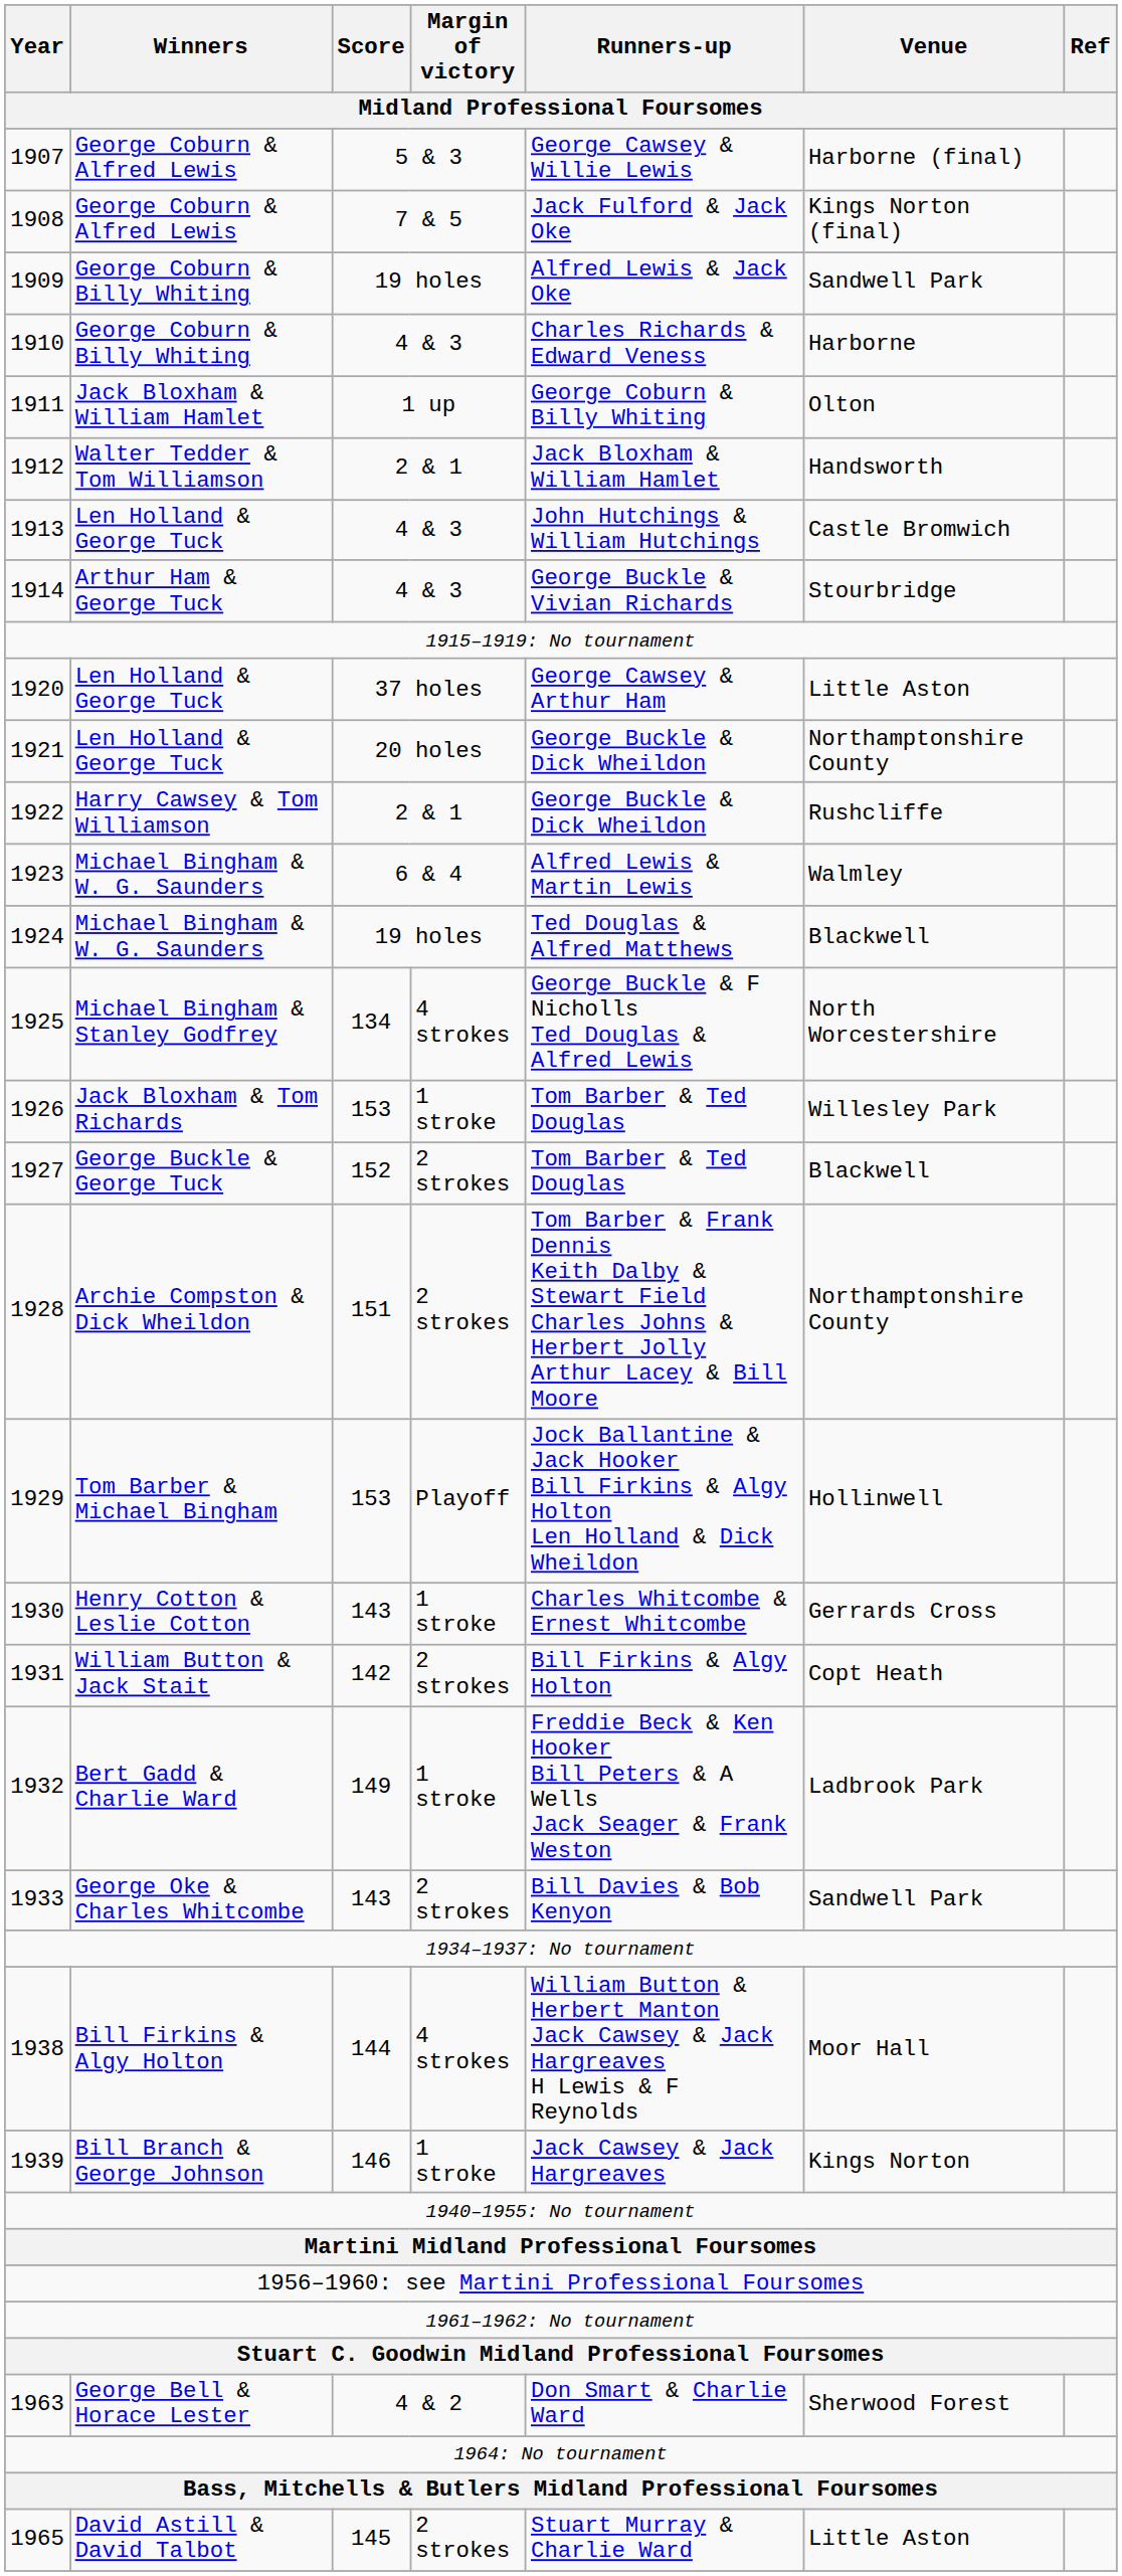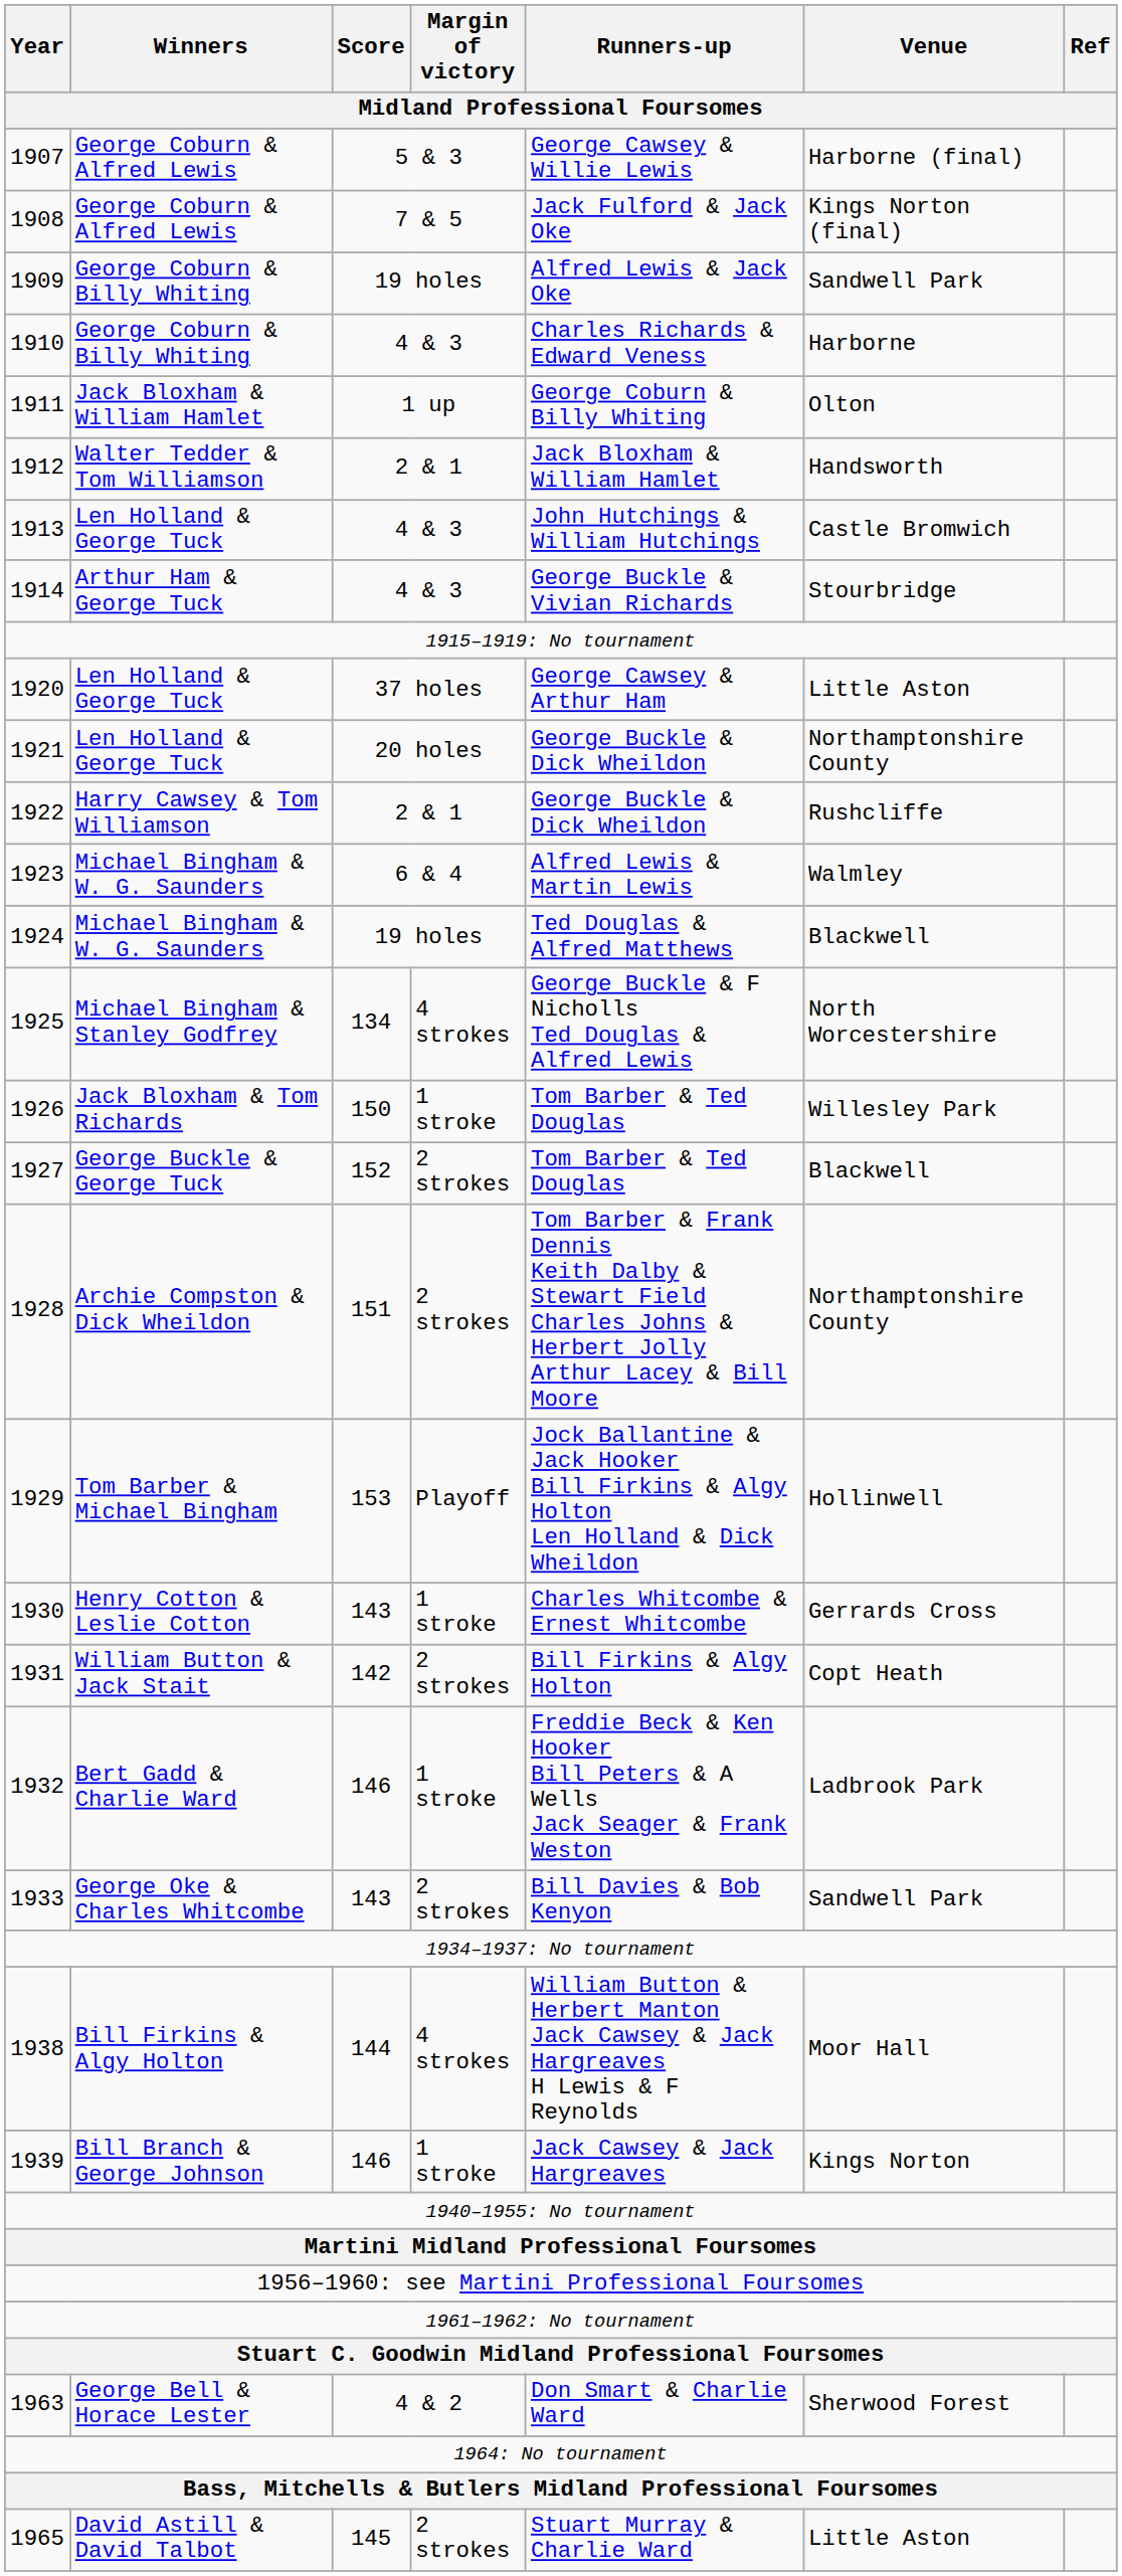 <table class=wikitable style="font-size:95%">
 <tr>
 <th>Year</th>
 <th>Winners</th>
 <th>Score</th>
 <th>Margin of<br>victory</th>
 <th>Runners-up</th>
 <th>Venue</th>
 <th>Ref</th>
 </tr>
 <tr>
 <th colspan=7>Midland Professional Foursomes</th>
 </tr>
 <tr>
 <td>1907</td>
 <td><a href='#'>George Coburn</a> & <a href='#'>Alfred Lewis</a></td>
 <td align=center colspan=2>5 & 3</td>
 <td><a href='#'>George Cawsey</a> & <a href='#'>Willie Lewis</a></td>
 <td>Harborne (final)</td>
 <td></td>
 </tr>
 <tr>
 <td>1908</td>
 <td><a href='#'>George Coburn</a> & <a href='#'>Alfred Lewis</a></td>
 <td align=center colspan=2>7 & 5</td>
 <td><a href='#'>Jack Fulford</a> & <a href='#'>Jack Oke</a></td>
 <td>Kings Norton (final)</td>
 <td></td>
 </tr>
 <tr>
 <td>1909</td>
 <td><a href='#'>George Coburn</a> & <a href='#'>Billy Whiting</a></td>
 <td align=center colspan=2>19 holes</td>
 <td><a href='#'>Alfred Lewis</a> & <a href='#'>Jack Oke</a></td>
 <td>Sandwell Park</td>
 <td></td>
 </tr>
 <tr>
 <td>1910</td>
 <td><a href='#'>George Coburn</a> & <a href='#'>Billy Whiting</a></td>
 <td align=center colspan=2>4 & 3</td>
 <td><a href='#'>Charles Richards</a> & <a href='#'>Edward Veness</a></td>
 <td>Harborne</td>
 <td></td>
 </tr>
 <tr>
 <td>1911</td>
 <td><a href='#'>Jack Bloxham</a> & <a href='#'>William Hamlet</a></td>
 <td align=center colspan=2>1 up</td>
 <td><a href='#'>George Coburn</a> & <a href='#'>Billy Whiting</a></td>
 <td>Olton</td>
 <td></td>
 </tr>
 <tr>
 <td>1912</td>
 <td><a href='#'>Walter Tedder</a> & <a href='#'>Tom Williamson</a></td>
 <td align=center colspan=2>2 & 1</td>
 <td><a href='#'>Jack Bloxham</a> & <a href='#'>William Hamlet</a></td>
 <td>Handsworth</td>
 <td></td>
 </tr>
 <tr>
 <td>1913</td>
 <td><a href='#'>Len Holland</a> & <a href='#'>George Tuck</a></td>
 <td align=center colspan=2>4 & 3</td>
 <td><a href='#'>John Hutchings</a> & <a href='#'>William Hutchings</a></td>
 <td>Castle Bromwich</td>
 <td></td>
 </tr>
 <tr>
 <td>1914</td>
 <td><a href='#'>Arthur Ham</a> & <a href='#'>George Tuck</a></td>
 <td align=center colspan=2>4 & 3</td>
 <td><a href='#'>George Buckle</a> & <a href='#'>Vivian Richards</a></td>
 <td>Stourbridge</td>
 <td></td>
 </tr>
 <tr>
 <td colspan=7 align=center><small><em>1915–1919: No tournament</em></small></td>
 </tr>
 <tr>
 <td>1920</td>
 <td><a href='#'>Len Holland</a> & <a href='#'>George Tuck</a></td>
 <td align=center colspan=2>37 holes</td>
 <td><a href='#'>George Cawsey</a> & <a href='#'>Arthur Ham</a></td>
 <td>Little Aston</td>
 <td></td>
 </tr>
 <tr>
 <td>1921</td>
 <td><a href='#'>Len Holland</a> & <a href='#'>George Tuck</a></td>
 <td align=center colspan=2>20 holes</td>
 <td><a href='#'>George Buckle</a> & <a href='#'>Dick Wheildon</a></td>
 <td>Northamptonshire County</td>
 <td></td>
 </tr>
 <tr>
 <td>1922</td>
 <td><a href='#'>Harry Cawsey</a> & <a href='#'>Tom Williamson</a></td>
 <td align=center colspan=2>2 & 1</td>
 <td><a href='#'>George Buckle</a> & <a href='#'>Dick Wheildon</a></td>
 <td>Rushcliffe</td>
 <td></td>
 </tr>
 <tr>
 <td>1923</td>
 <td><a href='#'>Michael Bingham</a> & <a href='#'>W. G. Saunders</a></td>
 <td align=center colspan=2>6 & 4</td>
 <td><a href='#'>Alfred Lewis</a> & <a href='#'>Martin Lewis</a></td>
 <td>Walmley</td>
 <td></td>
 </tr>
 <tr>
 <td>1924</td>
 <td><a href='#'>Michael Bingham</a> & <a href='#'>W. G. Saunders</a></td>
 <td align=center colspan=2>19 holes</td>
 <td><a href='#'>Ted Douglas</a> & <a href='#'>Alfred Matthews</a></td>
 <td>Blackwell</td>
 <td></td>
 </tr>
 <tr>
 <td>1925</td>
 <td><a href='#'>Michael Bingham</a> & <a href='#'>Stanley Godfrey</a></td>
 <td align=center>134</td>
 <td>4 strokes</td>
 <td><a href='#'>George Buckle</a> & F Nicholls<br><a href='#'>Ted Douglas</a> & <a href='#'>Alfred Lewis</a></td>
 <td>North Worcestershire</td>
 <td></td>
 </tr>
 <tr>
 <td>1926</td>
 <td><a href='#'>Jack Bloxham</a> & <a href='#'>Tom Richards</a></td>
-<td align=center>153</td>
+<td align=center>150</td>
 <td>1 stroke</td>
 <td><a href='#'>Tom Barber</a> & <a href='#'>Ted Douglas</a></td>
 <td>Willesley Park</td>
 <td></td>
 </tr>
 <tr>
 <td>1927</td>
 <td><a href='#'>George Buckle</a> & <a href='#'>George Tuck</a></td>
 <td align=center>152</td>
 <td>2 strokes</td>
 <td><a href='#'>Tom Barber</a> & <a href='#'>Ted Douglas</a></td>
 <td>Blackwell</td>
 <td></td>
 </tr>
 <tr>
 <td>1928</td>
 <td><a href='#'>Archie Compston</a> & <a href='#'>Dick Wheildon</a></td>
 <td align=center>151</td>
 <td>2 strokes</td>
 <td><a href='#'>Tom Barber</a> & <a href='#'>Frank Dennis</a><br><a href='#'>Keith Dalby</a> & <a href='#'>Stewart Field</a><br><a href='#'>Charles Johns</a> & <a href='#'>Herbert Jolly</a><br><a href='#'>Arthur Lacey</a> & <a href='#'>Bill Moore</a></td>
 <td>Northamptonshire County</td>
 <td></td>
 </tr>
 <tr>
 <td>1929</td>
 <td><a href='#'>Tom Barber</a> & <a href='#'>Michael Bingham</a></td>
 <td align=center>153</td>
 <td>Playoff</td>
 <td><a href='#'>Jock Ballantine</a> & <a href='#'>Jack Hooker</a><br><a href='#'>Bill Firkins</a> & <a href='#'>Algy Holton</a><br><a href='#'>Len Holland</a> & <a href='#'>Dick Wheildon</a></td>
 <td>Hollinwell</td>
 <td></td>
 </tr>
 <tr>
 <td>1930</td>
 <td><a href='#'>Henry Cotton</a> & <a href='#'>Leslie Cotton</a></td>
 <td align=center>143</td>
 <td>1 stroke</td>
 <td><a href='#'>Charles Whitcombe</a> & <a href='#'>Ernest Whitcombe</a></td>
 <td>Gerrards Cross</td>
 <td></td>
 </tr>
 <tr>
 <td>1931</td>
 <td><a href='#'>William Button</a> & <a href='#'>Jack Stait</a></td>
 <td align=center>142</td>
 <td>2 strokes</td>
 <td><a href='#'>Bill Firkins</a> & <a href='#'>Algy Holton</a></td>
 <td>Copt Heath</td>
 <td></td>
 </tr>
 <tr>
 <td>1932</td>
 <td><a href='#'>Bert Gadd</a> & <a href='#'>Charlie Ward</a></td>
-<td align=center>149</td>
+<td align=center>146</td>
 <td>1 stroke</td>
 <td><a href='#'>Freddie Beck</a> & <a href='#'>Ken Hooker</a><br><a href='#'>Bill Peters</a> & A Wells<br><a href='#'>Jack Seager</a> & <a href='#'>Frank Weston</a></td>
 <td>Ladbrook Park</td>
 <td></td>
 </tr>
 <tr>
 <td>1933</td>
 <td><a href='#'>George Oke</a> & <a href='#'>Charles Whitcombe</a></td>
 <td align=center>143</td>
 <td>2 strokes</td>
 <td><a href='#'>Bill Davies</a> & <a href='#'>Bob Kenyon</a></td>
 <td>Sandwell Park</td>
 <td></td>
 </tr>
 <tr>
 <td colspan=7 align=center><small><em>1934–1937: No tournament</em></small></td>
 </tr>
 <tr>
 <td>1938</td>
 <td><a href='#'>Bill Firkins</a> & <a href='#'>Algy Holton</a></td>
 <td align=center>144</td>
 <td>4 strokes</td>
 <td><a href='#'>William Button</a> & <a href='#'>Herbert Manton</a><br><a href='#'>Jack Cawsey</a> & <a href='#'>Jack Hargreaves</a><br>H Lewis & F Reynolds</td>
 <td>Moor Hall</td>
 <td></td>
 </tr>
 <tr>
 <td>1939</td>
 <td><a href='#'>Bill Branch</a> & <a href='#'>George Johnson</a></td>
 <td align=center>146</td>
 <td>1 stroke</td>
 <td><a href='#'>Jack Cawsey</a> & <a href='#'>Jack Hargreaves</a></td>
 <td>Kings Norton</td>
 <td></td>
 </tr>
 <tr>
 <td colspan=7 align=center><small><em>1940–1955: No tournament</em></small></td>
 </tr>
 <tr>
 <th colspan=7>Martini Midland Professional Foursomes</th>
 </tr>
 <tr>
 <td colspan=7 align=center>1956–1960: see <a href='#'>Martini Professional Foursomes</a></td>
 </tr>
 <tr>
 <td colspan=7 align=center><small><em>1961–1962: No tournament</em></small></td>
 </tr>
 <tr>
 <th colspan=7>Stuart C. Goodwin Midland Professional Foursomes</th>
 </tr>
 <tr>
 <td>1963</td>
 <td><a href='#'>George Bell</a> & <a href='#'>Horace Lester</a></td>
 <td align=center colspan=2>4 & 2</td>
 <td><a href='#'>Don Smart</a> & <a href='#'>Charlie Ward</a></td>
 <td>Sherwood Forest</td>
 <td></td>
 </tr>
 <tr>
 <td colspan=7 align=center><small><em>1964: No tournament</em></small></td>
 </tr>
 <tr>
 <th colspan=7>Bass, Mitchells & Butlers Midland Professional Foursomes</th>
 </tr>
 <tr>
 <td>1965</td>
 <td><a href='#'>David Astill</a> & <a href='#'>David Talbot</a></td>
 <td align=center>145</td>
 <td>2 strokes</td>
 <td><a href='#'>Stuart Murray</a> & <a href='#'>Charlie Ward</a></td>
 <td>Little Aston</td>
 <td></td>
 </tr>
 </table>
